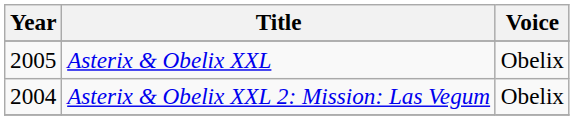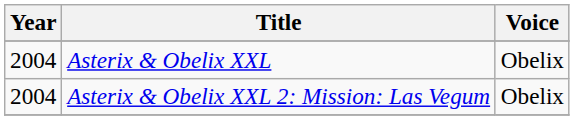 <table class="wikitable sortable">
 <tr>
 <th>Year</th>
 <th>Title</th>
 <th>Voice</th>
 </tr>
 <tr>
 </tr>
 <tr>
-<td>2005</td>
+<td>2004</td>
 <td><em><a href='#'>Asterix & Obelix XXL</a></em></td>
 <td>Obelix</td>
 </tr>
 <tr>
 <td>2004</td>
 <td><em><a href='#'>Asterix & Obelix XXL 2: Mission: Las Vegum</a></em></td>
 <td>Obelix</td>
 </tr>
 <tr>
 </tr>
 </table>
